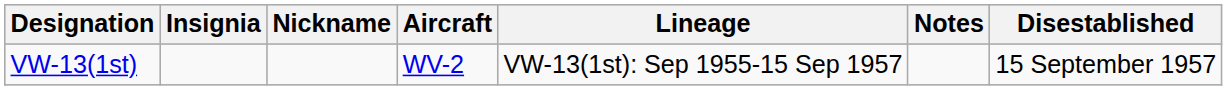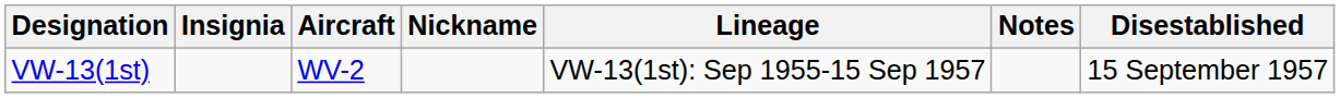 <table class="wikitable">
 <tr>
 <th>Designation</th>
 <th>Insignia</th>
+<th>Aircraft</th>
 <th>Nickname</th>
-<th>Aircraft</th>
 <th>Lineage</th>
 <th>Notes</th>
 <th>Disestablished</th>
 </tr>
 <tr>
 <td><a href='#'>VW-13(1st)</a></td>
 <td></td>
+<td><a href='#'>WV-2</a></td>
 <td></td>
-<td><a href='#'>WV-2</a></td>
 <td style="white-space: nowrap;">VW-13(1st): Sep 1955-15 Sep 1957</td>
 <td></td>
 <td>15 September 1957</td>
 </tr>
 </table>
